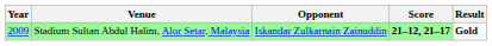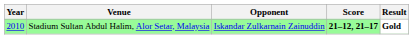 <table class="sortable wikitable" style="font-size: 90%;">
 <tr>
 <th>Year</th>
 <th>Venue</th>
 <th>Opponent</th>
 <th>Score</th>
 <th>Result</th>
 </tr>
 <tr style="background:#98FB98">
-<td align="center"><a href='#'>2009</a></td>
+<td align="center"><a href='#'>2010</a></td>
 <td align="left">Stadium Sultan Abdul Halim, <a href='#'>Alor Setar, Malaysia</a></td>
 <td align="left"> <a href='#'>Iskandar Zulkarnain Zainuddin</a></td>
 <td align="left"><strong>21–12, 21–17</strong></td>
 <td style="text-align:left; background:white"> <strong>Gold</strong></td>
 </tr>
 </table>
